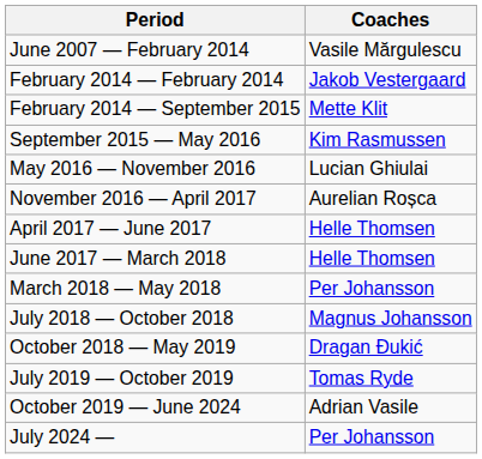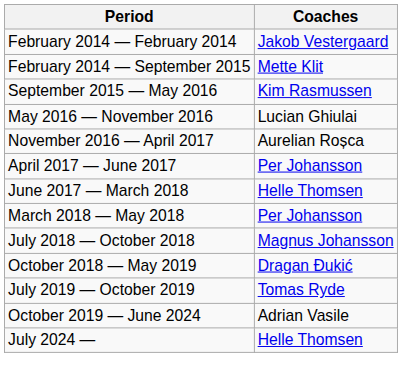 <table class="wikitable" style=left>
 <tr>
 <th>Period</th>
 <th>Coaches</th>
-</tr>
-<tr>
-<td align="left">June 2007 — February 2014</td>
-<td> Vasile Mărgulescu</td>
 </tr>
 <tr>
 <td align="left">February 2014 — February 2014</td>
 <td> <a href='#'>Jakob Vestergaard</a></td>
 </tr>
 <tr>
 <td align="left">February 2014 —  September 2015</td>
 <td> <a href='#'>Mette Klit</a></td>
 </tr>
 <tr>
 <td align="left">September 2015 — May 2016</td>
 <td> <a href='#'>Kim Rasmussen</a></td>
 </tr>
 <tr>
 <td align="left">May 2016 — November 2016</td>
 <td> Lucian Ghiulai</td>
 </tr>
 <tr>
 <td align="left">November 2016 — April 2017</td>
 <td> Aurelian Roșca</td>
 </tr>
 <tr>
 <td align="left">April 2017 — June 2017</td>
-<td> <a href='#'>Helle Thomsen</a></td>
+<td> <a href='#'>Per Johansson</a></td>
 </tr>
 <tr>
 <td align="left">June 2017 — March 2018</td>
 <td> <a href='#'>Helle Thomsen</a></td>
 </tr>
 <tr>
 <td align="left">March 2018 — May 2018</td>
 <td> <a href='#'>Per Johansson</a></td>
 </tr>
 <tr>
 <td align="left">July 2018 — October 2018</td>
 <td> <a href='#'>Magnus Johansson</a></td>
 </tr>
 <tr>
 <td align="left">October 2018 — May 2019</td>
 <td> <a href='#'>Dragan Đukić</a></td>
 </tr>
 <tr>
 <td align="left">July 2019 — October 2019</td>
 <td> <a href='#'>Tomas Ryde</a></td>
 </tr>
 <tr>
 <td align="left">October 2019 — June 2024</td>
 <td> Adrian Vasile</td>
 </tr>
 <tr>
 <td align="left">July 2024 —</td>
-<td> <a href='#'>Per Johansson</a></td>
+<td> <a href='#'>Helle Thomsen</a></td>
 </tr>
 </table>
